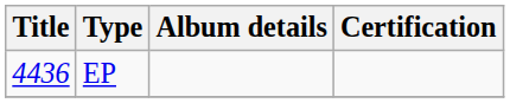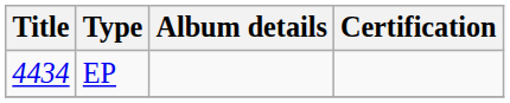 <table class="wikitable plainrowheaders">
 <tr>
 <th>Title</th>
 <th>Type</th>
 <th>Album details</th>
 <th>Certification</th>
 </tr>
 <tr>
-<td><em><a href='#'>4436</a></em></td>
+<td><em><a href='#'>4434</a></em></td>
 <td><a href='#'>EP</a></td>
 <td></td>
 <td></td>
 </tr>
 <tr>
 </tr>
 </table>
